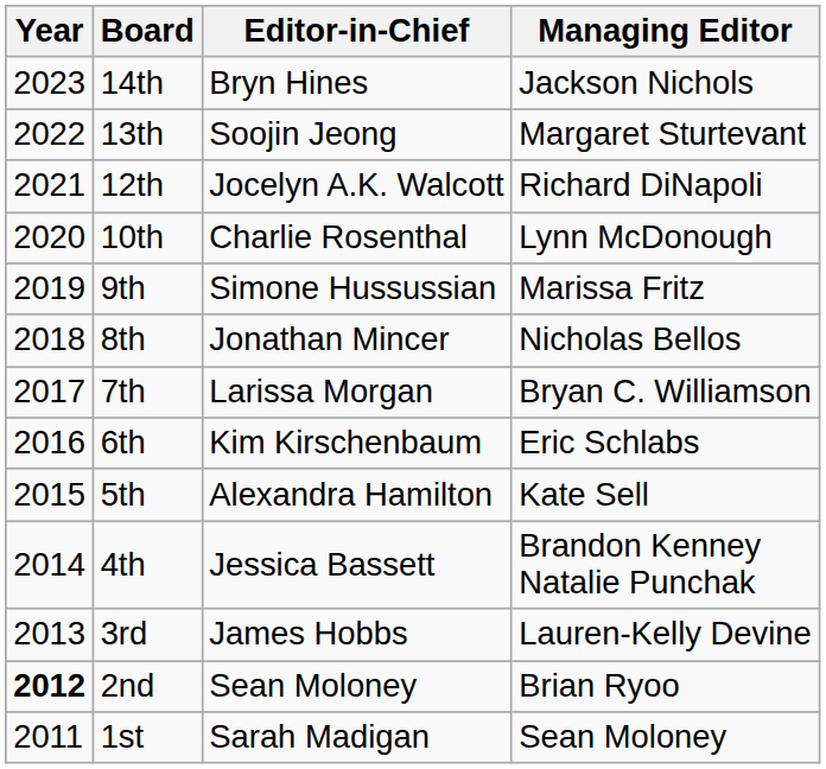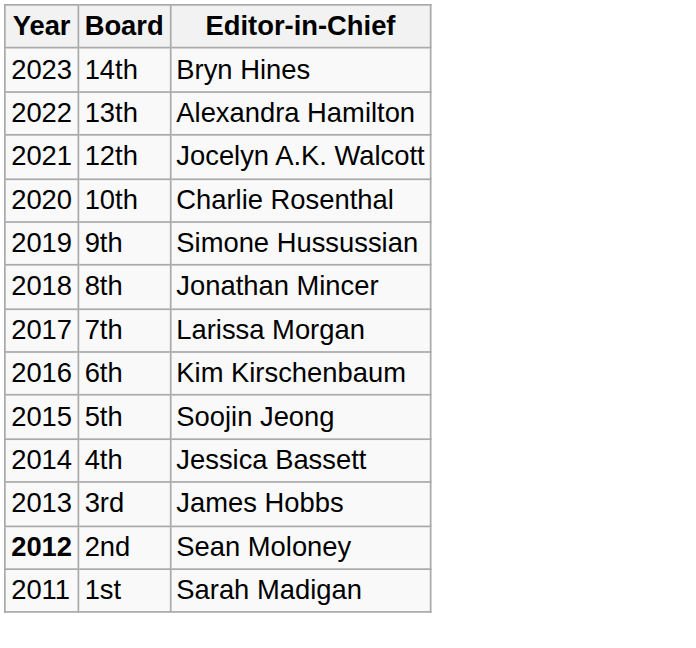 <table class="wikitable">
 <tr>
 <th>Year</th>
 <th>Board</th>
 <th>Editor-in-Chief</th>
-<th>Managing Editor</th>
 </tr>
 <tr>
 <td>2023</td>
 <td>14th</td>
 <td>Bryn Hines</td>
-<td>Jackson Nichols</td>
 </tr>
 <tr>
 <td>2022</td>
 <td>13th</td>
-<td>Soojin Jeong</td>
-<td>Margaret Sturtevant</td>
+<td>Alexandra Hamilton</td>
 </tr>
 <tr>
 <td>2021</td>
 <td>12th</td>
 <td>Jocelyn A.K. Walcott</td>
-<td>Richard DiNapoli</td>
 </tr>
 <tr>
 <td>2020</td>
 <td>10th</td>
 <td>Charlie Rosenthal</td>
-<td>Lynn McDonough</td>
 </tr>
 <tr>
 <td>2019</td>
 <td>9th</td>
 <td>Simone Hussussian</td>
-<td>Marissa Fritz</td>
 </tr>
 <tr>
 <td>2018</td>
 <td>8th</td>
 <td>Jonathan Mincer</td>
-<td>Nicholas Bellos</td>
 </tr>
 <tr>
 <td>2017</td>
 <td>7th</td>
 <td>Larissa Morgan</td>
-<td>Bryan C. Williamson</td>
 </tr>
 <tr>
 <td>2016</td>
 <td>6th</td>
 <td>Kim Kirschenbaum</td>
-<td>Eric Schlabs</td>
 </tr>
 <tr>
 <td>2015</td>
 <td>5th</td>
-<td>Alexandra Hamilton</td>
-<td>Kate Sell</td>
+<td>Soojin Jeong</td>
 </tr>
 <tr>
 <td>2014</td>
 <td>4th</td>
 <td>Jessica Bassett</td>
-<td>Brandon Kenney<br>Natalie Punchak</td>
 </tr>
 <tr>
 <td>2013</td>
 <td>3rd</td>
 <td>James Hobbs</td>
-<td>Lauren-Kelly Devine</td>
 </tr>
 <tr>
 <td><strong>2012</strong></td>
 <td>2nd</td>
 <td>Sean Moloney</td>
-<td>Brian Ryoo</td>
 </tr>
 <tr>
 <td>2011</td>
 <td>1st</td>
 <td>Sarah Madigan</td>
-<td>Sean Moloney</td>
 </tr>
 </table>
